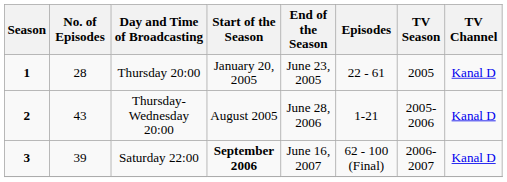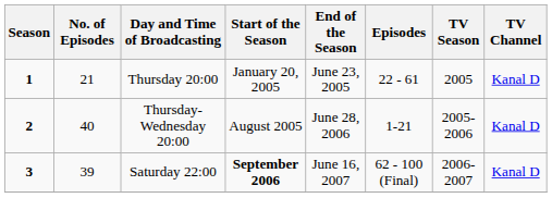 <table class="wikitable">
 <tr>
 <th>Season</th>
 <th>No. of Episodes</th>
 <th>Day and Time of Broadcasting</th>
 <th>Start of the Season</th>
 <th>End of the Season</th>
 <th>Episodes</th>
 <th>TV Season</th>
 <th>TV Channel</th>
 </tr>
 <tr>
 <td align="center"><strong>1</strong></td>
-<td align="center">28</td>
+<td align="center">21</td>
 <td align="center">Thursday 20:00</td>
 <td align="center">January 20, 2005</td>
 <td align="center">June 23, 2005</td>
 <td align="center">22 - 61</td>
 <td align="center">2005</td>
 <td align="center"><a href='#'>Kanal D</a></td>
 </tr>
 <tr>
 <td align="center"><strong>2</strong></td>
-<td align="center">43</td>
+<td align="center">40</td>
 <td align="center">Thursday-Wednesday 20:00</td>
 <td align="center">August 2005</td>
 <td align="center">June 28, 2006</td>
 <td align="center">1-21</td>
 <td align="center">2005-2006</td>
 <td align="center"><a href='#'>Kanal D</a></td>
 </tr>
 <tr>
 <td align="center"><strong>3</strong></td>
 <td align="center">39</td>
 <td align="center">Saturday 22:00</td>
 <td align="center"><strong>September 2006</strong></td>
 <td align="center">June 16, 2007</td>
 <td align="center">62 - 100 (Final)</td>
 <td align="center">2006-2007</td>
 <td align="center"><a href='#'>Kanal D</a></td>
 </tr>
 <tr>
 </tr>
 </table>
